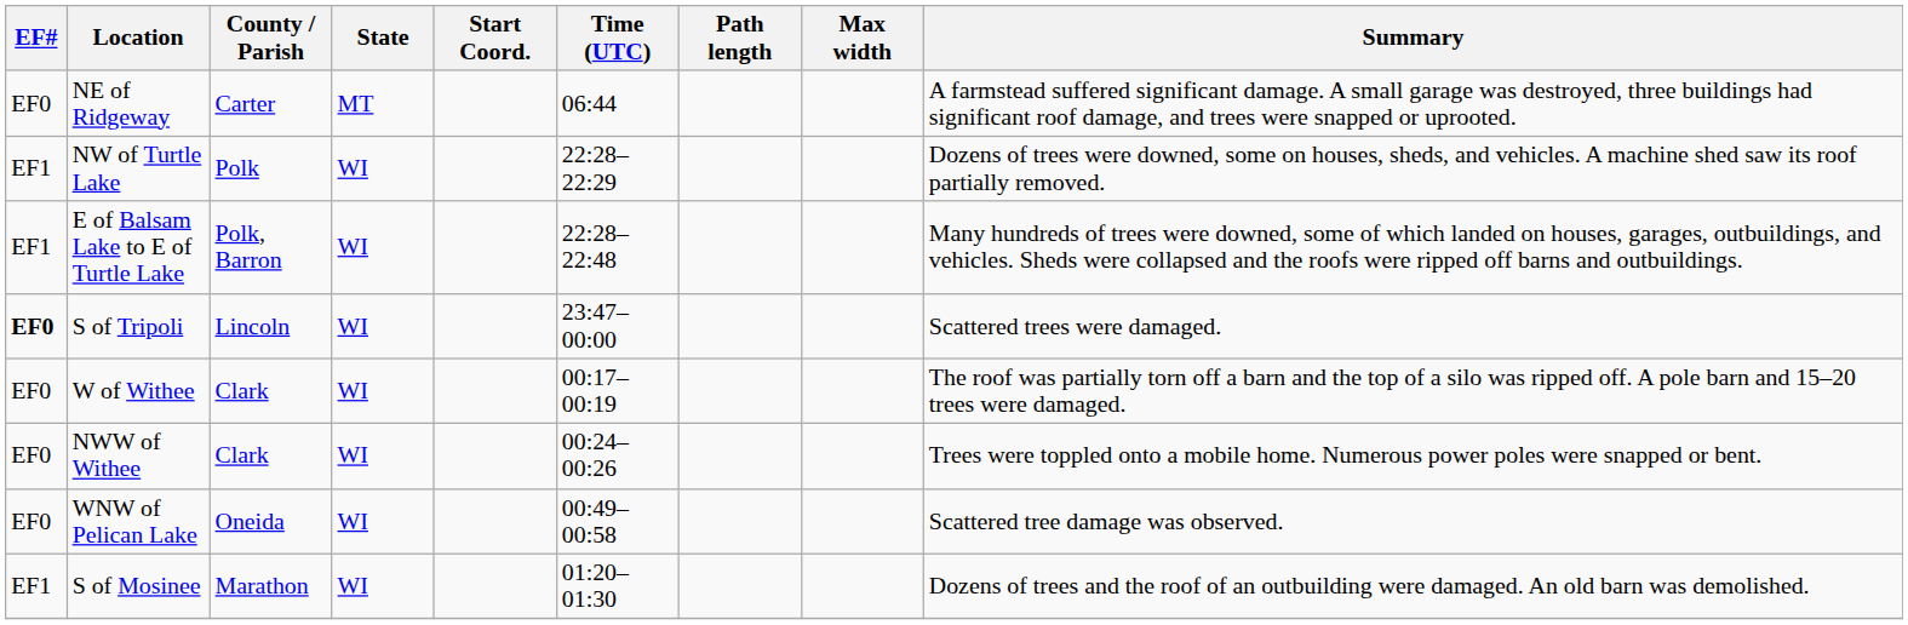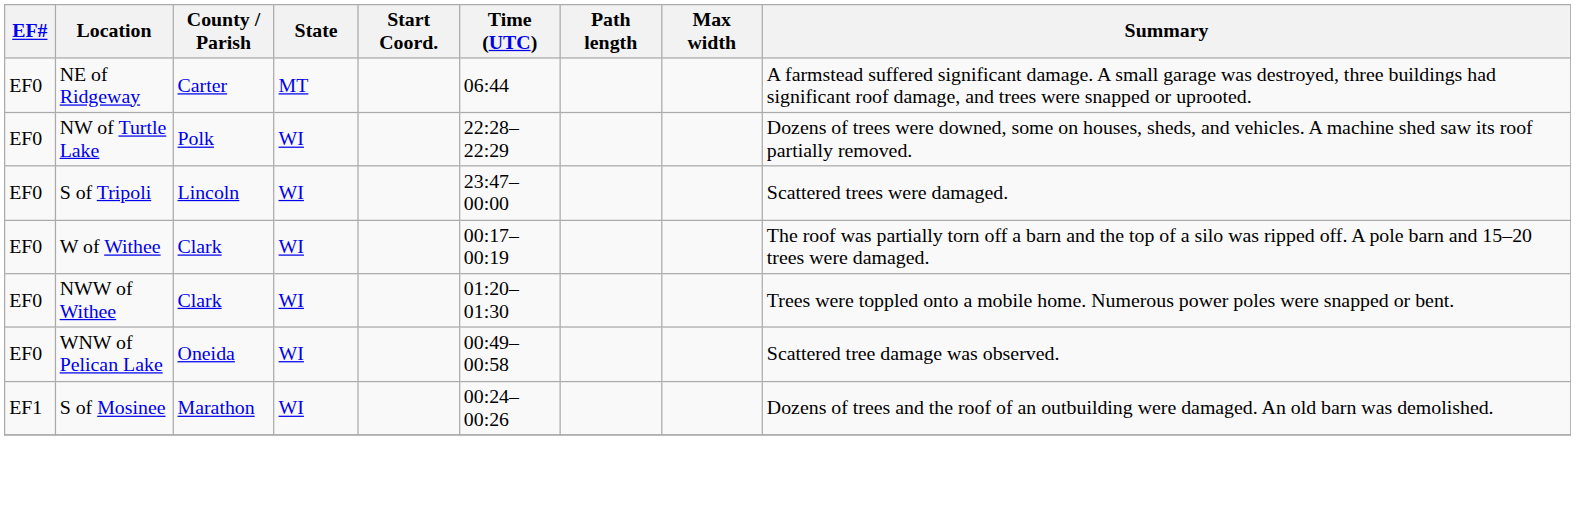 <table class="wikitable sortable" style="width:100%;">
 <tr>
 <th scope="col" style="width:3%; text-align:center;"><a href='#'>EF#</a></th>
 <th scope="col" style="width:7%; text-align:center;" class="unsortable">Location</th>
 <th scope="col" style="width:6%; text-align:center;" class="unsortable">County / Parish</th>
 <th scope="col" style="width:5%; text-align:center;">State</th>
 <th scope="col" style="width:6%; text-align:center;">Start Coord.</th>
 <th scope="col" style="width:6%; text-align:center;">Time (<a href='#'>UTC</a>)</th>
 <th scope="col" style="width:6%; text-align:center;">Path length</th>
 <th scope="col" style="width:6%; text-align:center;">Max width</th>
 <th scope="col" class="unsortable" style="width:48%; text-align:center;">Summary</th>
 </tr>
 <tr>
 <td bgcolor=>EF0</td>
 <td>NE of <a href='#'>Ridgeway</a></td>
 <td><a href='#'>Carter</a></td>
 <td><a href='#'>MT</a></td>
 <td></td>
 <td>06:44</td>
 <td></td>
 <td></td>
 <td>A farmstead suffered significant damage. A small garage was destroyed, three buildings had significant roof damage, and trees were snapped or uprooted.</td>
 </tr>
 <tr>
-<td bgcolor=>EF1</td>
+<td bgcolor=>EF0</td>
 <td>NW of <a href='#'>Turtle Lake</a></td>
 <td><a href='#'>Polk</a></td>
 <td><a href='#'>WI</a></td>
 <td></td>
 <td>22:28–22:29</td>
 <td></td>
 <td></td>
 <td>Dozens of trees were downed, some on houses, sheds, and vehicles. A machine shed saw its roof partially removed.</td>
 </tr>
 <tr>
-<td bgcolor=>EF1</td>
-<td>E of <a href='#'>Balsam Lake</a> to E of <a href='#'>Turtle Lake</a></td>
-<td><a href='#'>Polk</a>, <a href='#'>Barron</a></td>
-<td><a href='#'>WI</a></td>
-<td></td>
-<td>22:28–22:48</td>
-<td></td>
-<td></td>
-<td>Many hundreds of trees were downed, some of which landed on houses, garages, outbuildings, and vehicles. Sheds were collapsed and the roofs were ripped off barns and outbuildings.</td>
-</tr>
-<tr>
-<td bgcolor=><strong>EF0</strong></td>
+<td bgcolor=>EF0</td>
 <td>S of <a href='#'>Tripoli</a></td>
 <td><a href='#'>Lincoln</a></td>
 <td><a href='#'>WI</a></td>
 <td></td>
 <td>23:47–00:00</td>
 <td></td>
 <td></td>
 <td>Scattered trees were damaged.</td>
 </tr>
 <tr>
 <td bgcolor=>EF0</td>
 <td>W of <a href='#'>Withee</a></td>
 <td><a href='#'>Clark</a></td>
 <td><a href='#'>WI</a></td>
 <td></td>
 <td>00:17–00:19</td>
 <td></td>
 <td></td>
 <td>The roof was partially torn off a barn and the top of a silo was ripped off. A pole barn and 15–20 trees were damaged.</td>
 </tr>
 <tr>
 <td bgcolor=>EF0</td>
 <td>NWW of <a href='#'>Withee</a></td>
 <td><a href='#'>Clark</a></td>
 <td><a href='#'>WI</a></td>
 <td></td>
-<td>00:24–00:26</td>
+<td>01:20–01:30</td>
 <td></td>
 <td></td>
 <td>Trees were toppled onto a mobile home. Numerous power poles were snapped or bent.</td>
 </tr>
 <tr>
 <td bgcolor=>EF0</td>
 <td>WNW of <a href='#'>Pelican Lake</a></td>
 <td><a href='#'>Oneida</a></td>
 <td><a href='#'>WI</a></td>
 <td></td>
 <td>00:49–00:58</td>
 <td></td>
 <td></td>
 <td>Scattered tree damage was observed.</td>
 </tr>
 <tr>
 <td bgcolor=>EF1</td>
 <td>S of <a href='#'>Mosinee</a></td>
 <td><a href='#'>Marathon</a></td>
 <td><a href='#'>WI</a></td>
 <td></td>
-<td>01:20–01:30</td>
+<td>00:24–00:26</td>
 <td></td>
 <td></td>
 <td>Dozens of trees and the roof of an outbuilding were damaged. An old barn was demolished.</td>
 </tr>
 <tr>
 </tr>
 </table>
